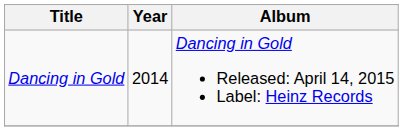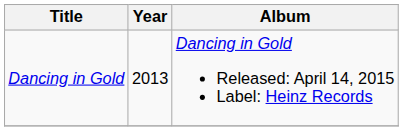 <table class="wikitable">
 <tr>
 <th>Title</th>
 <th>Year</th>
 <th>Album</th>
 </tr>
 <tr>
 <td><em><a href='#'>Dancing in Gold</a></em></td>
-<td>2014</td>
+<td>2013</td>
 <td><em><a href='#'>Dancing in Gold</a></em><br><ul><li>Released: April 14, 2015</li><li>Label: <a href='#'>Heinz Records</a></li></ul></td>
 </tr>
 <tr>
 </tr>
 </table>
